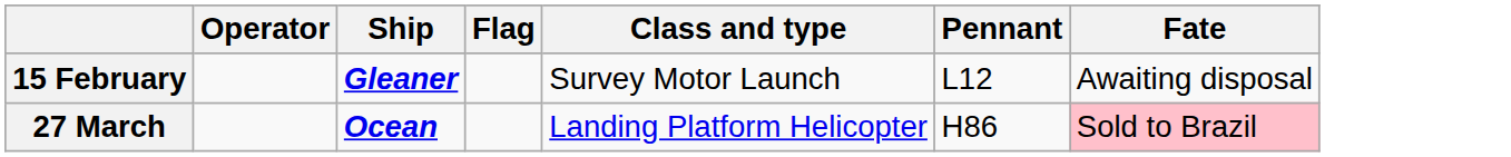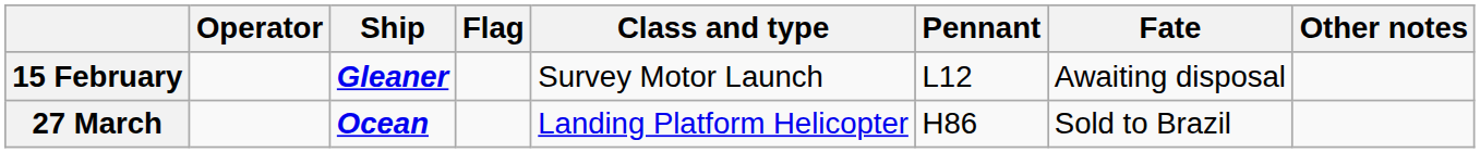 <table Class="wikitable">
 <tr>
 <th></th>
 <th>Operator</th>
 <th>Ship</th>
 <th>Flag</th>
 <th>Class and type</th>
 <th>Pennant</th>
 <th>Fate</th>
+<th>Other notes</th>
 </tr>
 <tr ---->
 <th>15 February</th>
 <td></td>
 <td><a href='#'><strong><em>Gleaner</em></strong></a></td>
 <td></td>
 <td>Survey Motor Launch</td>
 <td>L12</td>
 <td>Awaiting disposal</td>
+<td></td>
 </tr>
 <tr ---->
 <th>27 March</th>
 <td></td>
 <td><a href='#'><strong><em>Ocean</em></strong></a></td>
 <td></td>
 <td><a href='#'>Landing Platform Helicopter</a></td>
 <td>H86</td>
-<td style="background: pink;">Sold to Brazil</td>
+<td>Sold to Brazil</td>
+<td></td>
 </tr>
 </table>
